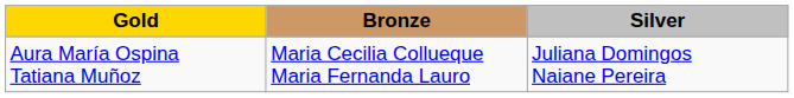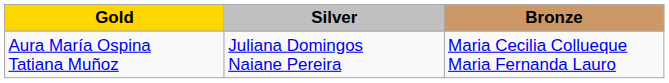 <table class="wikitable" style="text-align:left">
 <tr align="center">
 <td width=200 bgcolor=gold><strong>Gold</strong></td>
+<td width=200 bgcolor=silver><strong>Silver</strong></td>
 <td width=200 bgcolor=CC9966><strong>Bronze</strong></td>
-<td width=200 bgcolor=silver><strong>Silver</strong></td>
 </tr>
 <tr>
 <td><a href='#'>Aura María Ospina</a><br><a href='#'>Tatiana Muñoz</a><br><em></em></td>
+<td><a href='#'>Juliana Domingos</a><br><a href='#'>Naiane Pereira</a><br><em></em></td>
 <td><a href='#'>Maria Cecilia Collueque</a><br><a href='#'>Maria Fernanda Lauro</a><br><em></em></td>
-<td><a href='#'>Juliana Domingos</a><br><a href='#'>Naiane Pereira</a><br><em></em></td>
 </tr>
 </table>
